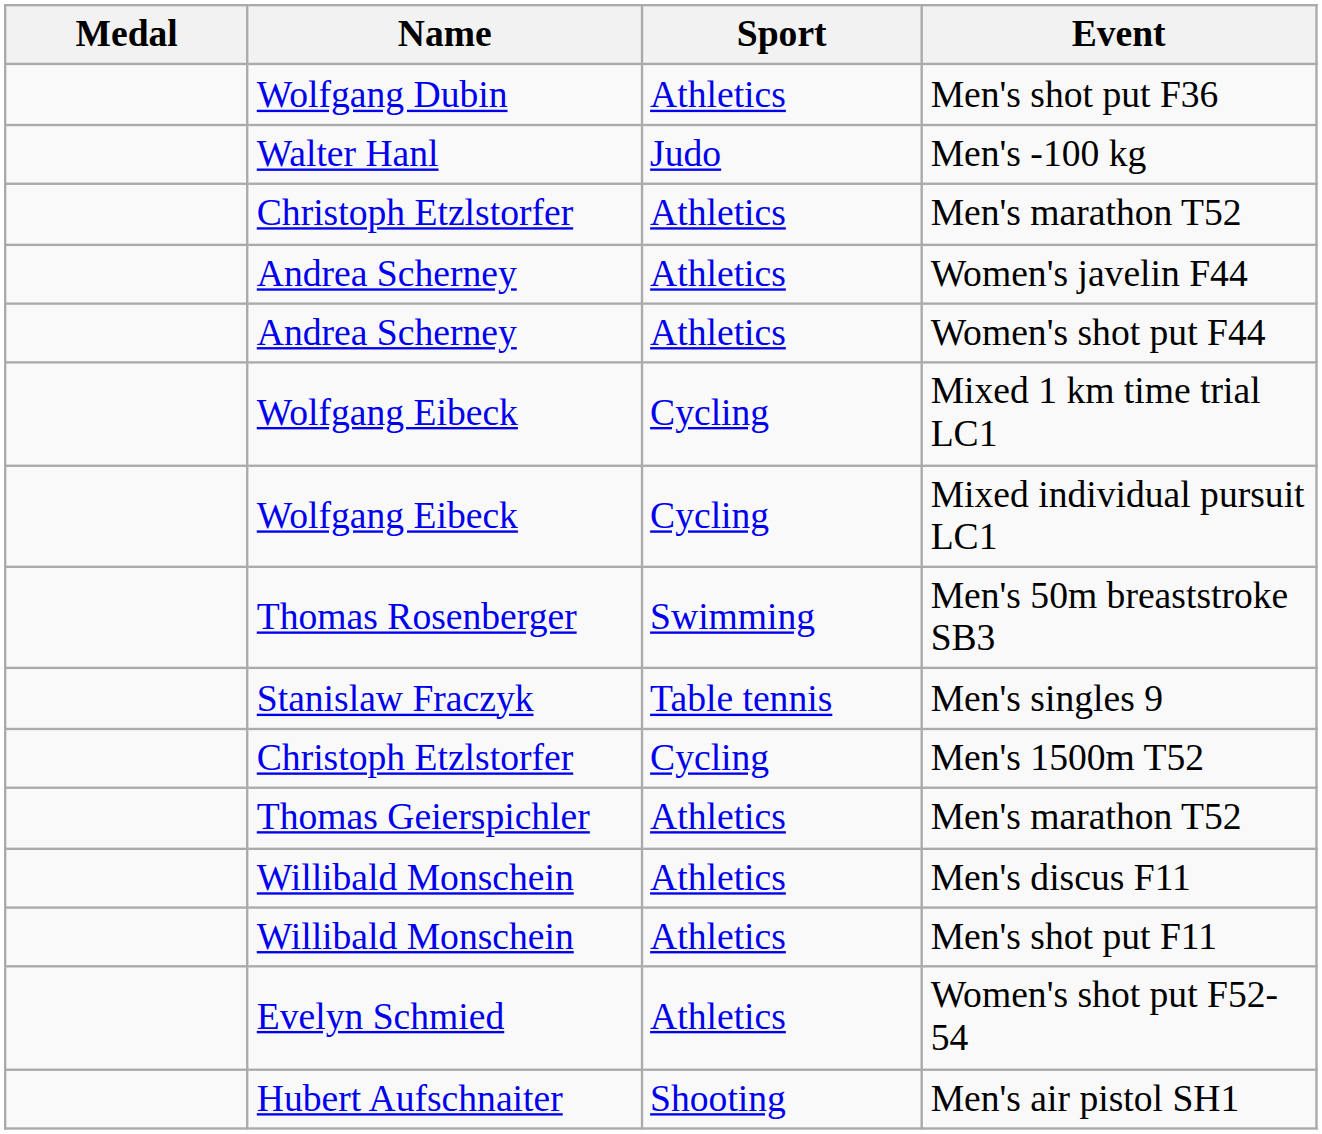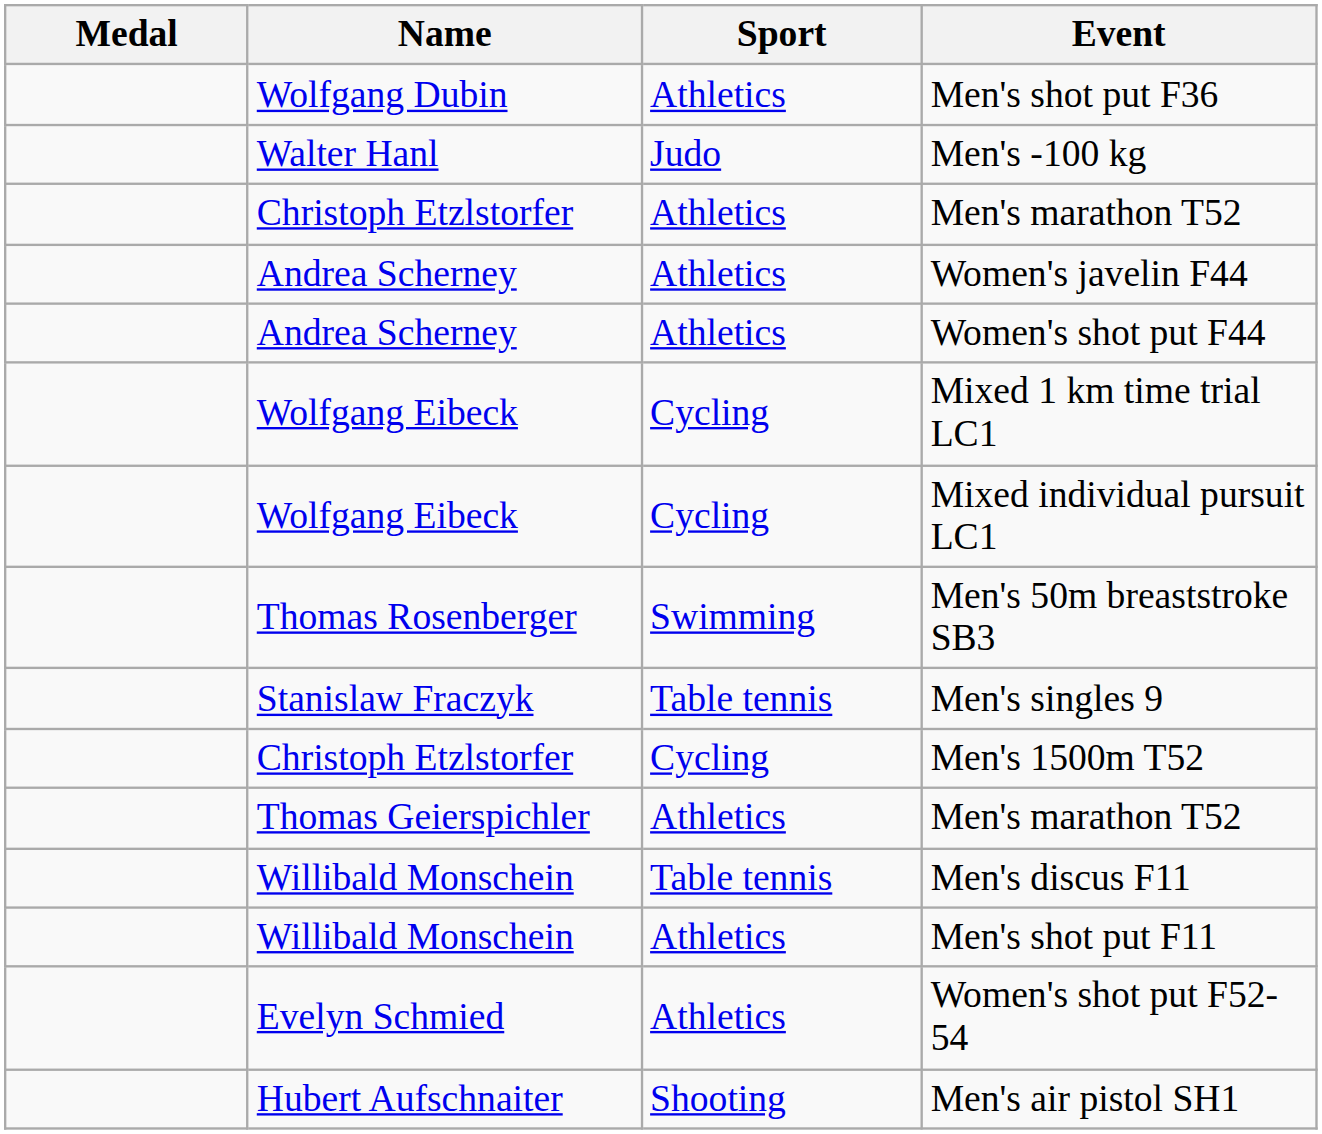 <table class="wikitable">
 <tr>
 <th style="width:6em">Medal</th>
 <th style="width:10em">Name</th>
 <th style="width:7em">Sport</th>
 <th style="width:10em">Event</th>
 </tr>
 <tr>
 <td></td>
 <td><a href='#'>Wolfgang Dubin</a></td>
 <td><a href='#'>Athletics</a></td>
 <td>Men's shot put F36</td>
 </tr>
 <tr>
 <td></td>
 <td><a href='#'>Walter Hanl</a></td>
 <td><a href='#'>Judo</a></td>
 <td>Men's -100 kg</td>
 </tr>
 <tr>
 <td></td>
 <td><a href='#'>Christoph Etzlstorfer</a></td>
 <td><a href='#'>Athletics</a></td>
 <td>Men's marathon T52</td>
 </tr>
 <tr>
 <td></td>
 <td><a href='#'>Andrea Scherney</a></td>
 <td><a href='#'>Athletics</a></td>
 <td>Women's javelin F44</td>
 </tr>
 <tr>
 <td></td>
 <td><a href='#'>Andrea Scherney</a></td>
 <td><a href='#'>Athletics</a></td>
 <td>Women's shot put F44</td>
 </tr>
 <tr>
 <td></td>
 <td><a href='#'>Wolfgang Eibeck</a></td>
 <td><a href='#'>Cycling</a></td>
 <td>Mixed 1 km time trial LC1</td>
 </tr>
 <tr>
 <td></td>
 <td><a href='#'>Wolfgang Eibeck</a></td>
 <td><a href='#'>Cycling</a></td>
 <td>Mixed individual pursuit LC1</td>
 </tr>
 <tr>
 <td></td>
 <td><a href='#'>Thomas Rosenberger</a></td>
 <td><a href='#'>Swimming</a></td>
 <td>Men's 50m breaststroke SB3</td>
 </tr>
 <tr>
 <td></td>
 <td><a href='#'>Stanislaw Fraczyk</a></td>
 <td><a href='#'>Table tennis</a></td>
 <td>Men's singles 9</td>
 </tr>
 <tr>
 <td></td>
 <td><a href='#'>Christoph Etzlstorfer</a></td>
 <td><a href='#'>Cycling</a></td>
 <td>Men's 1500m T52</td>
 </tr>
 <tr>
 <td></td>
 <td><a href='#'>Thomas Geierspichler</a></td>
 <td><a href='#'>Athletics</a></td>
 <td>Men's marathon T52</td>
 </tr>
 <tr>
 <td></td>
 <td><a href='#'>Willibald Monschein</a></td>
-<td><a href='#'>Athletics</a></td>
+<td><a href='#'>Table tennis</a></td>
 <td>Men's discus F11</td>
 </tr>
 <tr>
 <td></td>
 <td><a href='#'>Willibald Monschein</a></td>
 <td><a href='#'>Athletics</a></td>
 <td>Men's shot put F11</td>
 </tr>
 <tr>
 <td></td>
 <td><a href='#'>Evelyn Schmied</a></td>
 <td><a href='#'>Athletics</a></td>
 <td>Women's shot put F52-54</td>
 </tr>
 <tr>
 <td></td>
 <td><a href='#'>Hubert Aufschnaiter</a></td>
 <td><a href='#'>Shooting</a></td>
 <td>Men's air pistol SH1</td>
 </tr>
 </table>
